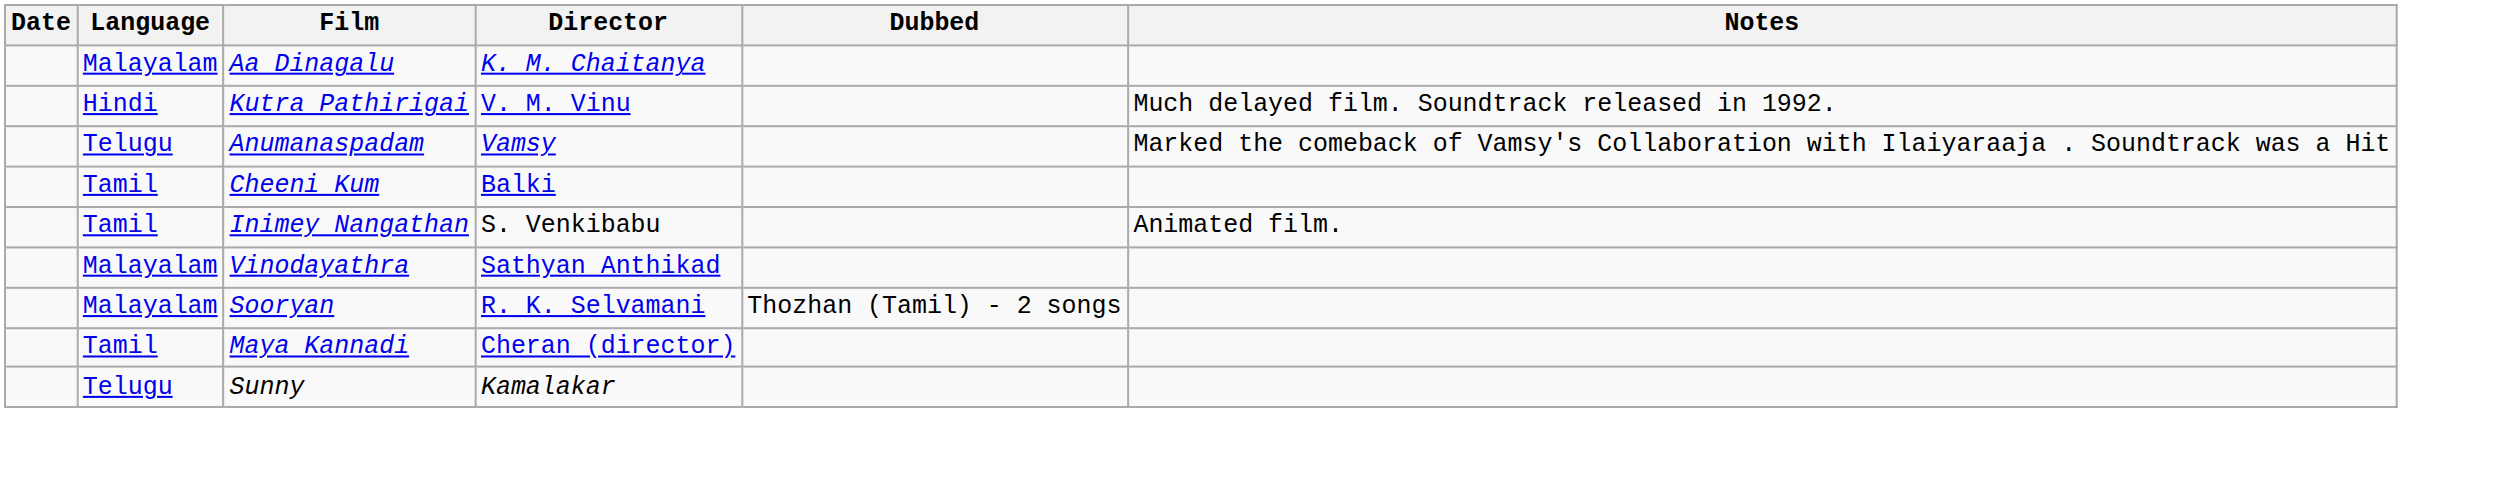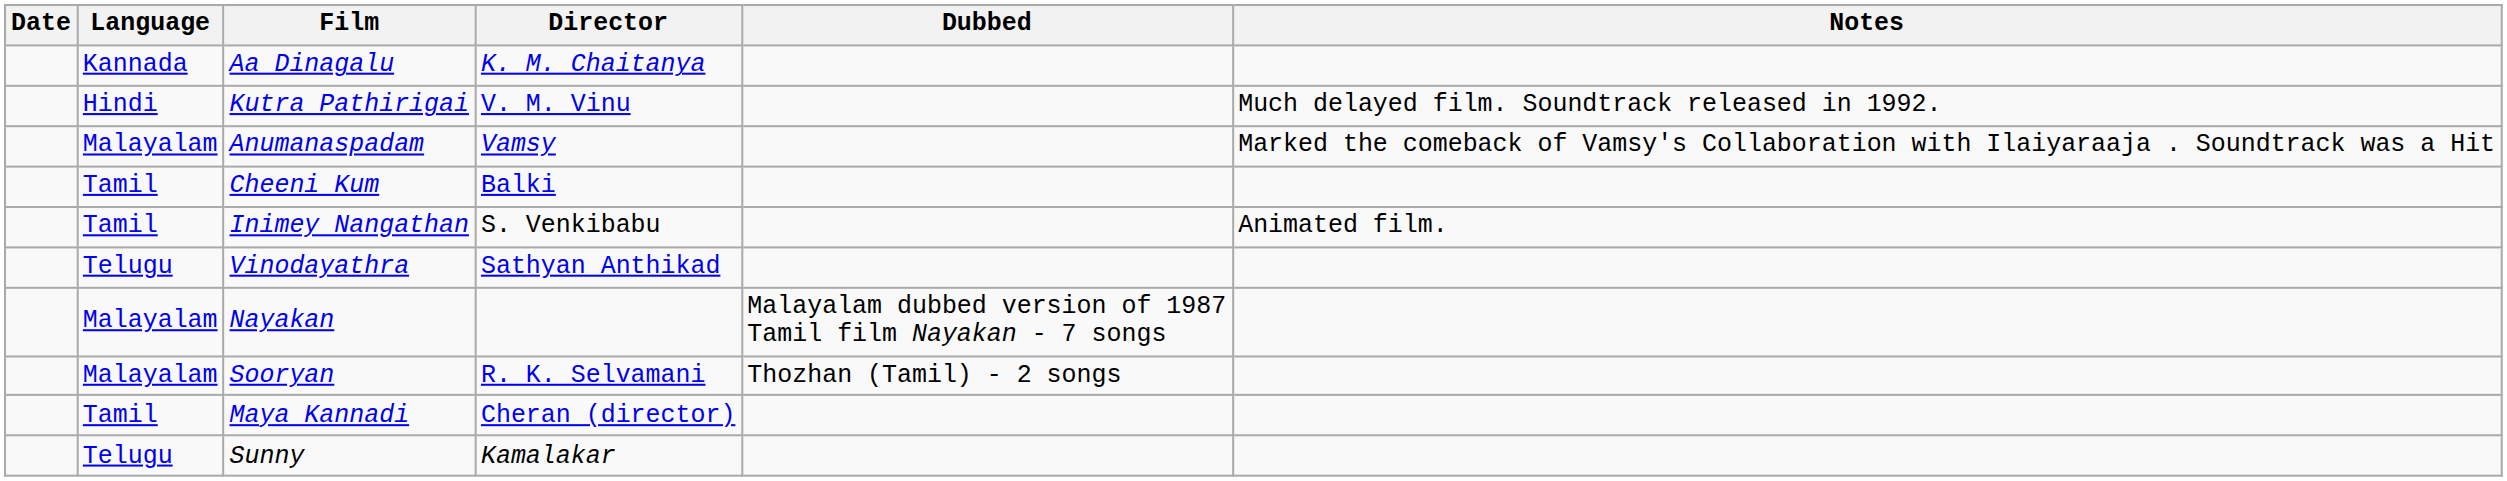 <table class="wikitable sortable" style="font-size:95%;">
 <tr>
 <th>Date</th>
 <th>Language</th>
 <th>Film</th>
 <th>Director</th>
 <th>Dubbed</th>
 <th>Notes</th>
 </tr>
 <tr>
 <td></td>
-<td><a href='#'>Malayalam</a></td>
+<td><a href='#'>Kannada</a></td>
 <td><em><a href='#'>Aa Dinagalu</a></em></td>
 <td><em><a href='#'>K. M. Chaitanya</a></em></td>
 <td></td>
 <td></td>
 </tr>
 <tr>
 <td></td>
 <td><a href='#'>Hindi</a></td>
 <td><em><a href='#'>Kutra Pathirigai</a></em></td>
 <td><a href='#'>V. M. Vinu</a></td>
 <td></td>
 <td>Much delayed film. Soundtrack released in 1992.</td>
 </tr>
 <tr>
 <td></td>
-<td><a href='#'>Telugu</a></td>
+<td><a href='#'>Malayalam</a></td>
 <td><em><a href='#'>Anumanaspadam</a></em></td>
 <td><em><a href='#'>Vamsy</a></em></td>
 <td></td>
 <td>Marked the comeback of Vamsy's Collaboration with Ilaiyaraaja . Soundtrack was a Hit</td>
 </tr>
 <tr>
 <td></td>
 <td><a href='#'>Tamil</a></td>
 <td><em><a href='#'>Cheeni Kum</a></em></td>
 <td><a href='#'>Balki</a></td>
 <td></td>
 <td></td>
 </tr>
 <tr>
 <td></td>
 <td><a href='#'>Tamil</a></td>
 <td><em><a href='#'>Inimey Nangathan</a></em></td>
 <td>S. Venkibabu</td>
 <td></td>
 <td>Animated film.</td>
 </tr>
 <tr>
 <td></td>
-<td><a href='#'>Malayalam</a></td>
+<td><a href='#'>Telugu</a></td>
 <td><em><a href='#'>Vinodayathra</a></em></td>
 <td><a href='#'>Sathyan Anthikad</a></td>
 <td></td>
+<td></td>
+</tr>
+<tr>
+<td></td>
+<td><a href='#'>Malayalam</a></td>
+<td><em><a href='#'>Nayakan</a></em></td>
+<td></td>
+<td>Malayalam dubbed version of 1987<br>Tamil film <em>Nayakan</em> - 7 songs</td>
 <td></td>
 </tr>
 <tr>
 <td></td>
 <td><a href='#'>Malayalam</a></td>
 <td><em><a href='#'>Sooryan</a></em></td>
 <td><a href='#'>R. K. Selvamani</a></td>
 <td>Thozhan (Tamil) - 2 songs</td>
 <td></td>
 </tr>
 <tr>
 <td></td>
 <td><a href='#'>Tamil</a></td>
 <td><em><a href='#'>Maya Kannadi</a></em></td>
 <td><a href='#'>Cheran (director)</a></td>
 <td></td>
 <td></td>
 </tr>
 <tr>
 <td></td>
 <td><a href='#'>Telugu</a></td>
 <td><em>Sunny</em></td>
 <td><em>Kamalakar</em></td>
 <td></td>
 <td></td>
 </tr>
 </table>
